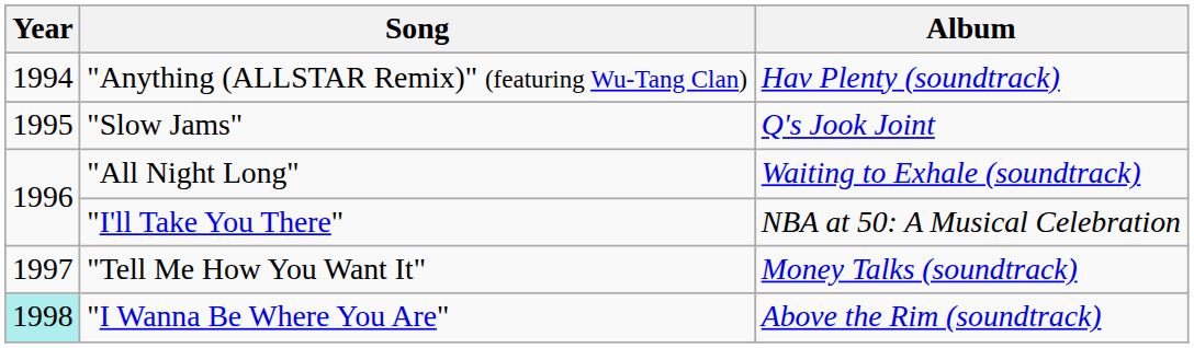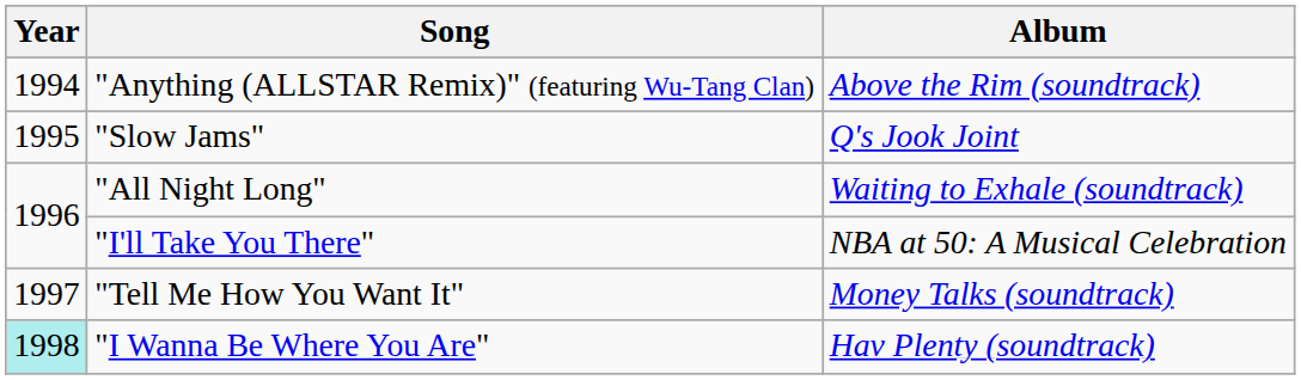 <table class="wikitable">
 <tr>
 <th>Year</th>
 <th>Song</th>
 <th>Album</th>
 </tr>
 <tr>
 <td>1994</td>
 <td>"Anything (ALLSTAR Remix)" <small>(featuring <a href='#'>Wu-Tang Clan</a>)</small></td>
-<td><em><a href='#'>Hav Plenty (soundtrack)</a></em></td>
+<td><em><a href='#'>Above the Rim (soundtrack)</a></em></td>
 </tr>
 <tr>
 <td>1995</td>
 <td>"Slow Jams"</td>
 <td><em><a href='#'>Q's Jook Joint</a></em></td>
 </tr>
 <tr>
 <td rowspan="2">1996</td>
 <td>"All Night Long"</td>
 <td><em><a href='#'>Waiting to Exhale (soundtrack)</a></em></td>
 </tr>
 <tr>
 <td>"<a href='#'>I'll Take You There</a>"</td>
 <td><em>NBA at 50: A Musical Celebration</em></td>
 </tr>
 <tr>
 <td>1997</td>
 <td>"Tell Me How You Want It"</td>
 <td><em><a href='#'>Money Talks (soundtrack)</a></em></td>
 </tr>
 <tr>
 <td style="background: paleturquoise;">1998</td>
 <td>"<a href='#'>I Wanna Be Where You Are</a>"</td>
-<td><em><a href='#'>Above the Rim (soundtrack)</a></em></td>
+<td><em><a href='#'>Hav Plenty (soundtrack)</a></em></td>
 </tr>
 </table>
